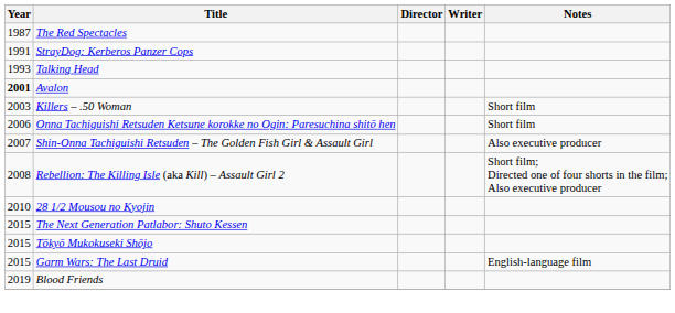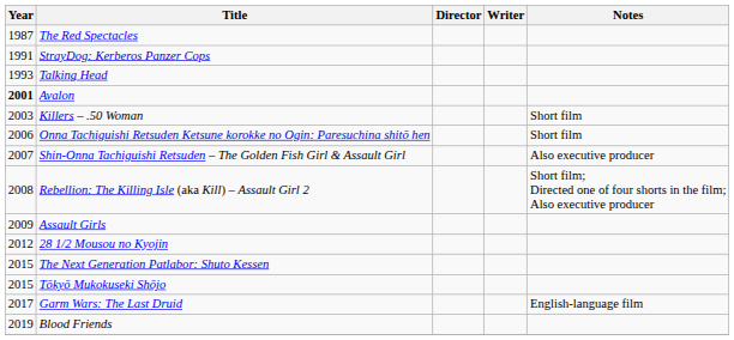 <table class="wikitable">
 <tr>
 <th>Year</th>
 <th>Title</th>
 <th>Director</th>
 <th>Writer</th>
 <th>Notes</th>
 </tr>
 <tr>
 <td>1987</td>
 <td><em><a href='#'>The Red Spectacles</a></em></td>
 <td></td>
 <td></td>
 <td></td>
 </tr>
 <tr>
 <td>1991</td>
 <td><em><a href='#'>StrayDog: Kerberos Panzer Cops</a></em></td>
 <td></td>
 <td></td>
 <td></td>
 </tr>
 <tr>
 <td>1993</td>
 <td><em><a href='#'>Talking Head</a></em></td>
 <td></td>
 <td></td>
 <td></td>
 </tr>
 <tr>
 <td><strong>2001</strong></td>
 <td><em><a href='#'>Avalon</a></em></td>
 <td></td>
 <td></td>
 <td></td>
 </tr>
 <tr>
 <td>2003</td>
 <td><em><a href='#'>Killers</a></em> – <em>.50 Woman</em></td>
 <td></td>
 <td></td>
 <td>Short film</td>
 </tr>
 <tr>
 <td>2006</td>
 <td><em><a href='#'>Onna Tachiguishi Retsuden Ketsune korokke no Ogin: Paresuchina shitō hen</a></em></td>
 <td></td>
 <td></td>
 <td>Short film</td>
 </tr>
 <tr>
 <td>2007</td>
 <td><em><a href='#'>Shin-Onna Tachiguishi Retsuden</a></em> – <em>The Golden Fish Girl & Assault Girl</em></td>
 <td></td>
 <td></td>
 <td>Also executive producer</td>
 </tr>
 <tr>
 <td>2008</td>
 <td><em><a href='#'>Rebellion: The Killing Isle</a></em> (aka <em>Kill</em>) – <em>Assault Girl 2</em></td>
 <td></td>
 <td></td>
 <td>Short film;<br>Directed one of four shorts in the film;<br>Also executive producer</td>
 </tr>
 <tr>
-<td>2010</td>
+<td>2009</td>
+<td><em><a href='#'>Assault Girls</a></em></td>
+<td></td>
+<td></td>
+<td></td>
+</tr>
+<tr>
+<td>2012</td>
 <td><em><a href='#'>28 1/2 Mousou no Kyojin</a></em></td>
 <td></td>
 <td></td>
 <td></td>
 </tr>
 <tr>
 <td>2015</td>
 <td><em><a href='#'>The Next Generation Patlabor: Shuto Kessen</a></em></td>
 <td></td>
 <td></td>
 <td></td>
 </tr>
 <tr>
 <td>2015</td>
 <td><em><a href='#'>Tōkyō Mukokuseki Shōjo</a></em></td>
 <td></td>
 <td></td>
 <td></td>
 </tr>
 <tr>
-<td>2015</td>
+<td>2017</td>
 <td><em><a href='#'>Garm Wars: The Last Druid</a></em></td>
 <td></td>
 <td></td>
 <td>English-language film</td>
 </tr>
 <tr>
 <td>2019</td>
 <td><em>Blood Friends</em></td>
 <td></td>
 <td></td>
 <td></td>
 </tr>
 <tr>
 </tr>
 </table>
